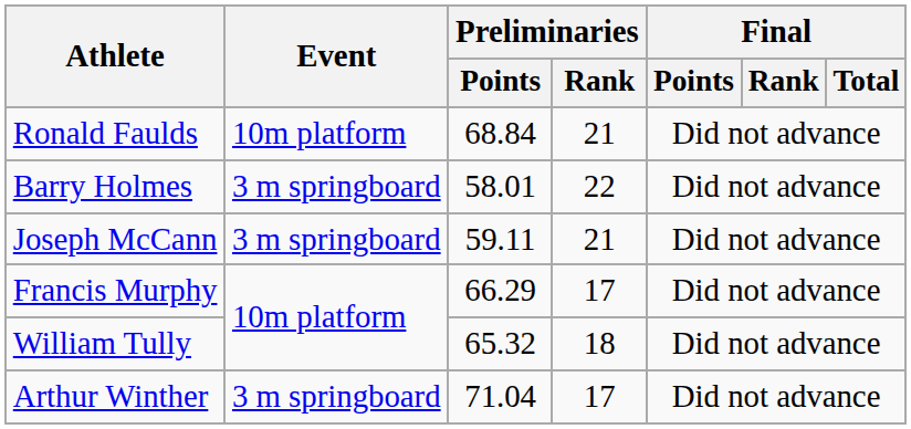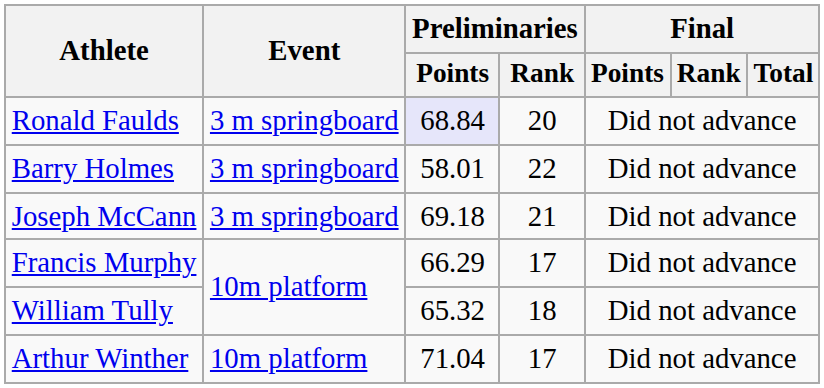 <table class="wikitable" style="font-size:90%">
 <tr>
 <th rowspan="2">Athlete</th>
 <th rowspan="2">Event</th>
 <th colspan=2>Preliminaries</th>
 <th colspan=3>Final</th>
 </tr>
 <tr style="font-size:95%">
 <th>Points</th>
 <th>Rank</th>
 <th>Points</th>
 <th>Rank</th>
 <th>Total</th>
 </tr>
 <tr align=center>
 <td align=left><a href='#'>Ronald Faulds</a></td>
-<td align=left rowspan=1><a href='#'>10m platform</a></td>
-<td>68.84</td>
-<td>21</td>
+<td align=left><a href='#'>3 m springboard</a></td>
+<td style="background: lavender;">68.84</td>
+<td>20</td>
 <td colspan=3>Did not advance</td>
 </tr>
 <tr align=center>
 <td align=left><a href='#'>Barry Holmes</a></td>
 <td align=left><a href='#'>3 m springboard</a></td>
 <td>58.01</td>
 <td>22</td>
 <td colspan=3>Did not advance</td>
 </tr>
 <tr align=center>
 <td align=left><a href='#'>Joseph McCann</a></td>
 <td align=left><a href='#'>3 m springboard</a></td>
-<td>59.11</td>
+<td>69.18</td>
 <td>21</td>
 <td colspan=3>Did not advance</td>
 </tr>
 <tr align=center>
 <td align=left><a href='#'>Francis Murphy</a></td>
 <td align=left rowspan=2><a href='#'>10m platform</a></td>
 <td>66.29</td>
 <td>17</td>
 <td colspan=3>Did not advance</td>
 </tr>
 <tr align=center>
 <td align=left><a href='#'>William Tully</a></td>
 <td>65.32</td>
 <td>18</td>
 <td colspan=3>Did not advance</td>
 </tr>
 <tr align=center>
 <td align=left><a href='#'>Arthur Winther</a></td>
-<td align=left><a href='#'>3 m springboard</a></td>
+<td align=left rowspan=1><a href='#'>10m platform</a></td>
 <td>71.04</td>
 <td>17</td>
 <td colspan=3>Did not advance</td>
 </tr>
 </table>
